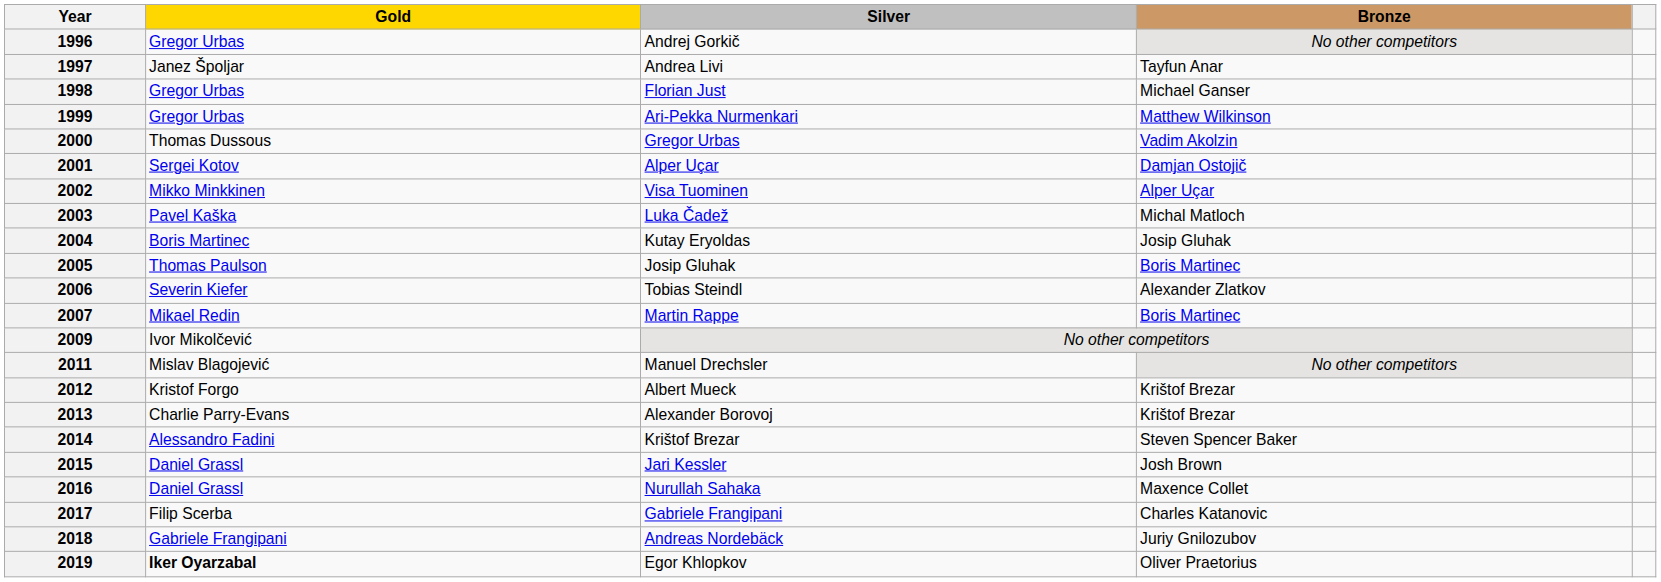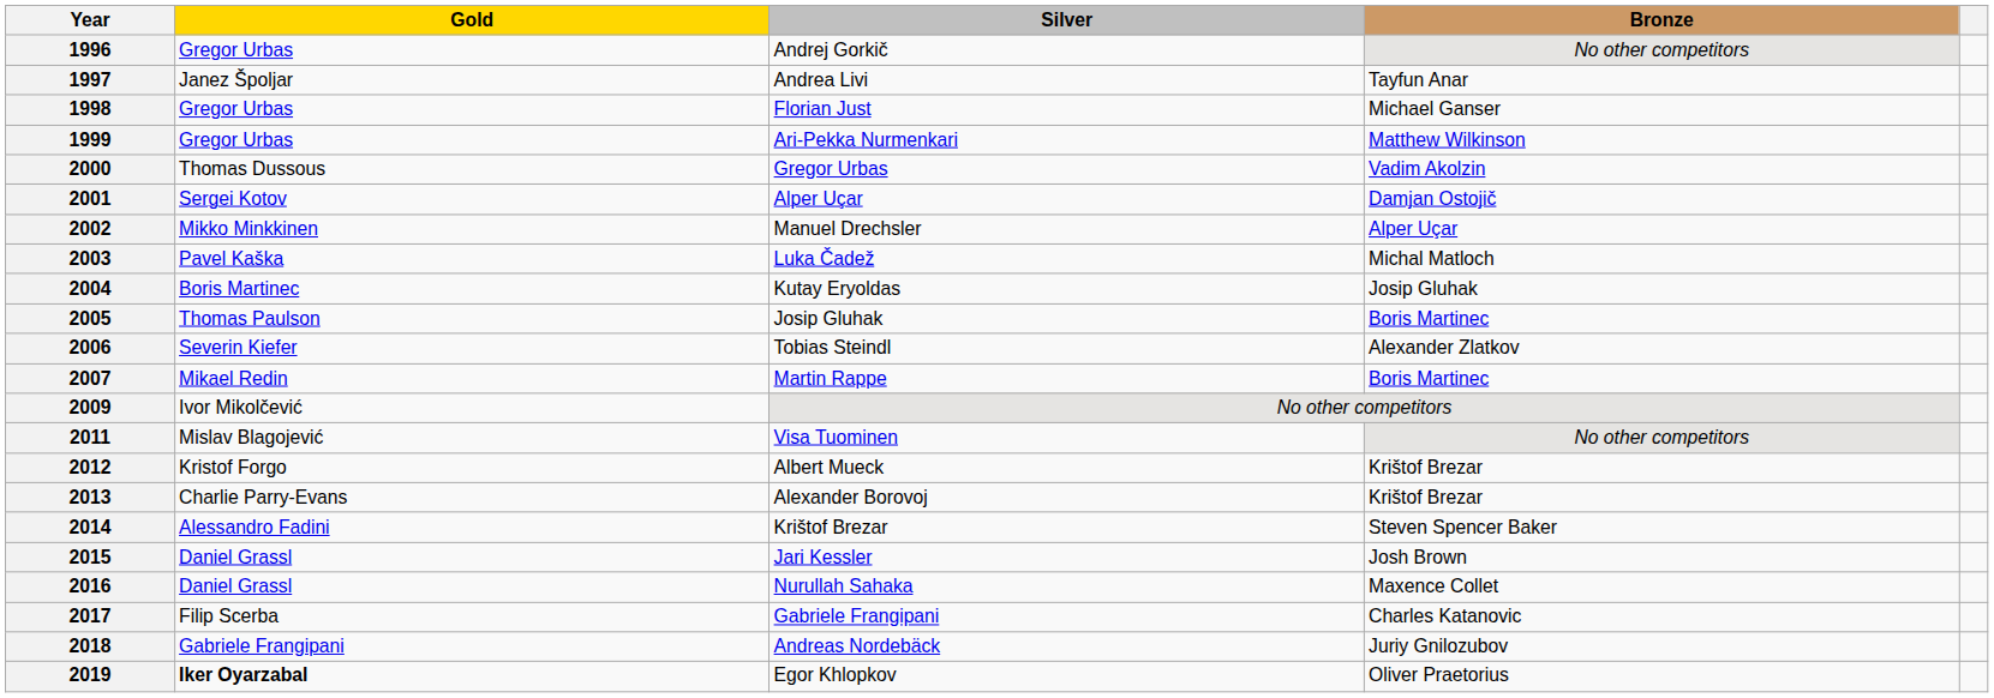 <table class="wikitable unsortable" style="text-align:left; width:85%">
 <tr>
 <th scope="col" style="text-align:center">Year</th>
 <td scope="col" style="text-align:center; width:30%; background:gold"><strong>Gold</strong></td>
 <td scope="col" style="text-align:center; width:30%; background:silver"><strong>Silver</strong></td>
 <td scope="col" style="text-align:center; width:30%; background:#c96"><strong>Bronze</strong></td>
 <th scope="col" style="text-align:center"></th>
 </tr>
 <tr>
 <th scope="row">1996</th>
 <td> <a href='#'>Gregor Urbas</a></td>
 <td> Andrej Gorkič</td>
 <td align="center" bgcolor="e5e4e2"><em>No other competitors</em></td>
 <td></td>
 </tr>
 <tr>
 <th scope="row">1997</th>
 <td> Janez Špoljar</td>
 <td> Andrea Livi</td>
 <td> Tayfun Anar</td>
 <td></td>
 </tr>
 <tr>
 <th scope="row">1998</th>
 <td> <a href='#'>Gregor Urbas</a></td>
 <td> <a href='#'>Florian Just</a></td>
 <td> Michael Ganser</td>
 <td></td>
 </tr>
 <tr>
 <th scope="row">1999</th>
 <td> <a href='#'>Gregor Urbas</a></td>
 <td> <a href='#'>Ari-Pekka Nurmenkari</a></td>
 <td> <a href='#'>Matthew Wilkinson</a></td>
 <td></td>
 </tr>
 <tr>
 <th scope="row">2000</th>
 <td> Thomas Dussous</td>
 <td> <a href='#'>Gregor Urbas</a></td>
 <td> <a href='#'>Vadim Akolzin</a></td>
 <td></td>
 </tr>
 <tr>
 <th scope="row">2001</th>
 <td> <a href='#'>Sergei Kotov</a></td>
 <td> <a href='#'>Alper Uçar</a></td>
 <td> <a href='#'>Damjan Ostojič</a></td>
 <td></td>
 </tr>
 <tr>
 <th scope="row">2002</th>
 <td> <a href='#'>Mikko Minkkinen</a></td>
-<td> <a href='#'>Visa Tuominen</a></td>
+<td> Manuel Drechsler</td>
 <td> <a href='#'>Alper Uçar</a></td>
 <td></td>
 </tr>
 <tr>
 <th scope="row">2003</th>
 <td> <a href='#'>Pavel Kaška</a></td>
 <td> <a href='#'>Luka Čadež</a></td>
 <td> Michal Matloch</td>
 <td></td>
 </tr>
 <tr>
 <th scope="row">2004</th>
 <td> <a href='#'>Boris Martinec</a></td>
 <td> Kutay Eryoldas</td>
 <td> Josip Gluhak</td>
 <td></td>
 </tr>
 <tr>
 <th scope="row">2005</th>
 <td> <a href='#'>Thomas Paulson</a></td>
 <td> Josip Gluhak</td>
 <td> <a href='#'>Boris Martinec</a></td>
 <td></td>
 </tr>
 <tr>
 <th scope="row">2006</th>
 <td> <a href='#'>Severin Kiefer</a></td>
 <td> Tobias Steindl</td>
 <td> Alexander Zlatkov</td>
 <td></td>
 </tr>
 <tr>
 <th scope="row">2007</th>
 <td> <a href='#'>Mikael Redin</a></td>
 <td> <a href='#'>Martin Rappe</a></td>
 <td> <a href='#'>Boris Martinec</a></td>
 <td></td>
 </tr>
 <tr>
 <th scope="row">2009</th>
 <td> Ivor Mikolčević</td>
 <td colspan="2" align="center" bgcolor="e5e4e2"><em>No other competitors</em></td>
 <td></td>
 </tr>
 <tr>
 <th scope="row">2011</th>
 <td> Mislav Blagojević</td>
-<td> Manuel Drechsler</td>
+<td> <a href='#'>Visa Tuominen</a></td>
 <td align="center" bgcolor="e5e4e2"><em>No other competitors</em></td>
 <td></td>
 </tr>
 <tr>
 <th scope="row">2012</th>
 <td> Kristof Forgo</td>
 <td> Albert Mueck</td>
 <td> Krištof Brezar</td>
 <td></td>
 </tr>
 <tr>
 <th scope="row">2013</th>
 <td> Charlie Parry-Evans</td>
 <td> Alexander Borovoj</td>
 <td> Krištof Brezar</td>
 <td></td>
 </tr>
 <tr>
 <th scope="row">2014</th>
 <td> <a href='#'>Alessandro Fadini</a></td>
 <td> Krištof Brezar</td>
 <td> Steven Spencer Baker</td>
 <td></td>
 </tr>
 <tr>
 <th scope="row">2015</th>
 <td> <a href='#'>Daniel Grassl</a></td>
 <td> <a href='#'>Jari Kessler</a></td>
 <td> Josh Brown</td>
 <td></td>
 </tr>
 <tr>
 <th scope="row">2016</th>
 <td> <a href='#'>Daniel Grassl</a></td>
 <td> <a href='#'>Nurullah Sahaka</a></td>
 <td> Maxence Collet</td>
 <td></td>
 </tr>
 <tr>
 <th scope="row">2017</th>
 <td> Filip Scerba</td>
 <td> <a href='#'>Gabriele Frangipani</a></td>
 <td> Charles Katanovic</td>
 <td></td>
 </tr>
 <tr>
 <th scope="row">2018</th>
 <td> <a href='#'>Gabriele Frangipani</a></td>
 <td> <a href='#'>Andreas Nordebäck</a></td>
 <td> Juriy Gnilozubov</td>
 <td></td>
 </tr>
 <tr>
 <th scope="row">2019</th>
 <td><strong> Iker Oyarzabal</strong></td>
 <td> Egor Khlopkov</td>
 <td> Oliver Praetorius</td>
 <td></td>
 </tr>
 </table>
